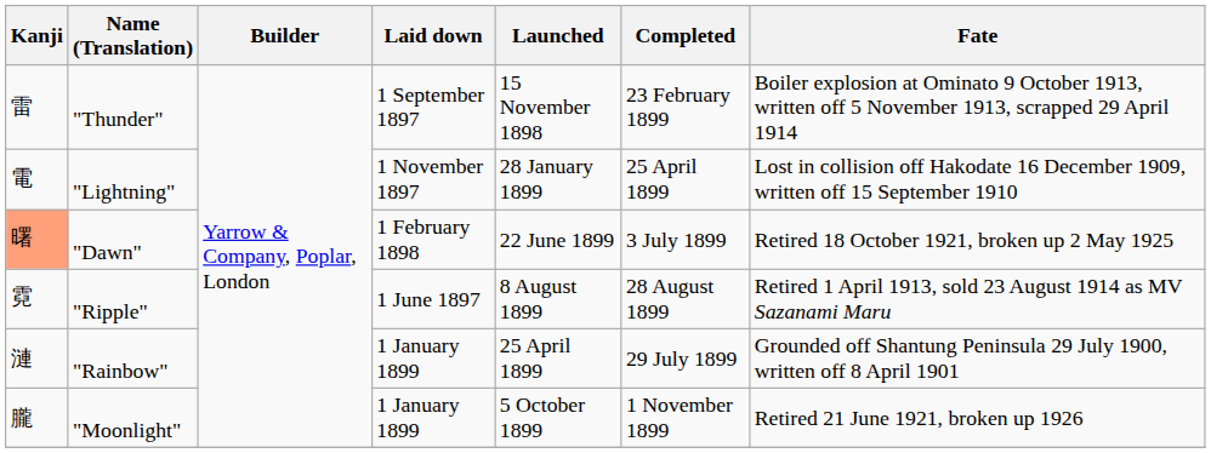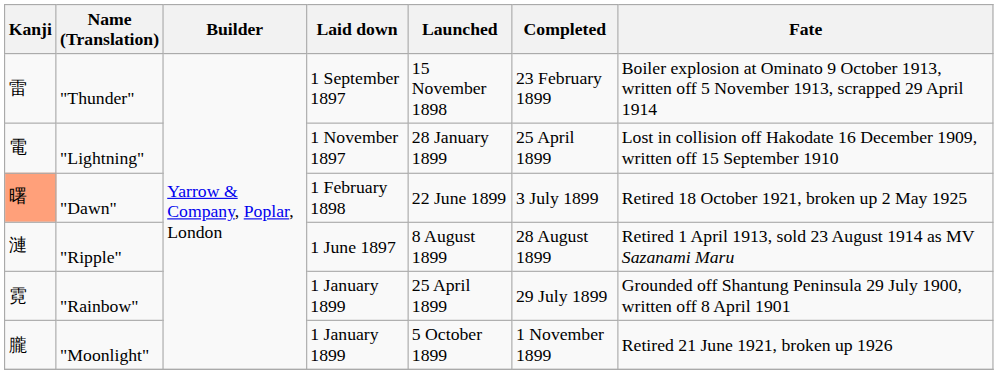 <table class="wikitable" style="font-size:97%;">
 <tr>
 <th>Kanji</th>
 <th>Name<br>(Translation)</th>
 <th>Builder</th>
 <th>Laid down</th>
 <th>Launched</th>
 <th>Completed</th>
 <th width="38%">Fate</th>
 </tr>
 <tr>
 <td>雷</td>
 <td><br>"Thunder"</td>
 <td rowspan=6><a href='#'>Yarrow & Company</a>, <a href='#'>Poplar</a>, London</td>
 <td>1 September 1897</td>
 <td>15 November 1898</td>
 <td>23 February 1899</td>
 <td>Boiler explosion at Ominato 9 October 1913,<br>written off 5 November 1913, scrapped 29 April 1914</td>
 </tr>
 <tr>
 <td>電</td>
 <td><br>"Lightning"</td>
 <td>1 November 1897</td>
 <td>28 January 1899</td>
 <td>25 April 1899</td>
 <td>Lost in collision off Hakodate 16 December 1909, written off 15 September 1910</td>
 </tr>
 <tr>
 <td style="background: lightsalmon;">曙</td>
 <td><br>"Dawn"</td>
 <td>1 February 1898</td>
 <td>22 June 1899</td>
 <td>3 July 1899</td>
 <td>Retired 18 October 1921, broken up 2 May 1925</td>
 </tr>
 <tr>
-<td>霓</td>
+<td>漣</td>
 <td><br>"Ripple"</td>
 <td>1 June 1897</td>
 <td>8 August 1899</td>
 <td>28 August 1899</td>
 <td>Retired 1 April 1913, sold 23 August 1914 as MV <em>Sazanami Maru</em></td>
 </tr>
 <tr>
-<td>漣</td>
+<td>霓</td>
 <td><br>"Rainbow"</td>
 <td>1 January 1899</td>
 <td>25 April 1899</td>
 <td>29 July 1899</td>
 <td>Grounded off Shantung Peninsula 29 July 1900, written off 8 April 1901</td>
 </tr>
 <tr>
 <td>朧</td>
 <td><br>"Moonlight"</td>
 <td>1 January 1899</td>
 <td>5 October 1899</td>
 <td>1 November 1899</td>
 <td>Retired 21 June 1921, broken up 1926</td>
 </tr>
 <tr>
 </tr>
 </table>
